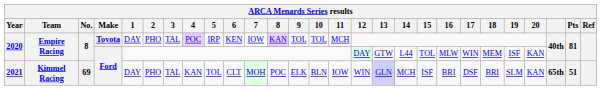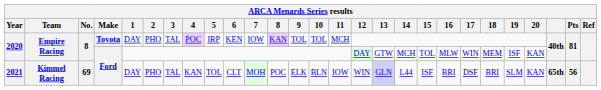 <table class="wikitable" style="text-align:center; font-size:75%">
 <tr>
 <th colspan="27"><a href='#'>ARCA Menards Series</a> results</th>
 </tr>
 <tr>
 <th>Year</th>
 <th>Team</th>
 <th>No.</th>
 <th>Make</th>
 <th>1</th>
 <th>2</th>
 <th>3</th>
 <th>4</th>
 <th>5</th>
 <th>6</th>
 <th>7</th>
 <th>8</th>
 <th>9</th>
 <th>10</th>
 <th>11</th>
 <th>12</th>
 <th>13</th>
 <th>14</th>
 <th>15</th>
 <th>16</th>
 <th>17</th>
 <th>18</th>
 <th>19</th>
 <th>20</th>
 <th></th>
 <th>Pts</th>
 <th>Ref</th>
 </tr>
 <tr>
 <th rowspan="2"><a href='#'>2020</a></th>
 <th rowspan="2"><a href='#'>Empire Racing</a></th>
 <th rowspan="2">8</th>
 <th><a href='#'>Toyota</a></th>
 <td><a href='#'>DAY</a></td>
 <td><a href='#'>PHO</a></td>
 <td><a href='#'>TAL</a></td>
 <td style="background:#EFCFFF;"><a href='#'>POC</a><br></td>
 <td><a href='#'>IRP</a></td>
 <td><a href='#'>KEN</a></td>
 <td><a href='#'>IOW</a></td>
 <td style="background:#EFCFFF;"><a href='#'>KAN</a><br></td>
 <td><a href='#'>TOL</a></td>
 <td><a href='#'>TOL</a></td>
 <td><a href='#'>MCH</a></td>
 <td colspan="9"></td>
 <th rowspan="2">40th</th>
 <th rowspan="2">81</th>
 <th rowspan="2"></th>
 </tr>
 <tr>
 <th rowspan="2"><a href='#'>Ford</a></th>
 <td colspan="11"></td>
 <td style="background:#DFFFDF;"><a href='#'>DAY</a><br></td>
 <td><a href='#'>GTW</a></td>
-<td><a href='#'>L44</a></td>
+<td><a href='#'>MCH</a></td>
 <td><a href='#'>TOL</a></td>
 <td><a href='#'>MLW</a></td>
 <td><a href='#'>WIN</a></td>
 <td><a href='#'>MEM</a></td>
 <td><a href='#'>ISF</a></td>
 <td><a href='#'>KAN</a></td>
 </tr>
 <tr>
 <th><a href='#'>2021</a></th>
 <th><a href='#'>Kimmel Racing</a></th>
 <th>69</th>
 <td><a href='#'>DAY</a></td>
 <td><a href='#'>PHO</a></td>
 <td><a href='#'>TAL</a></td>
 <td><a href='#'>KAN</a></td>
 <td><a href='#'>TOL</a></td>
 <td><a href='#'>CLT</a></td>
 <td style="background:#DFFFDF;"><a href='#'>MOH</a><br></td>
 <td><a href='#'>POC</a></td>
 <td><a href='#'>ELK</a></td>
 <td><a href='#'>BLN</a></td>
 <td><a href='#'>IOW</a></td>
 <td><a href='#'>WIN</a></td>
 <td style="background:#CFCFFF;"><a href='#'>GLN</a><br></td>
-<td><a href='#'>MCH</a></td>
+<td><a href='#'>L44</a></td>
 <td><a href='#'>ISF</a></td>
 <td><a href='#'>BRI</a></td>
 <td><a href='#'>DSF</a></td>
 <td><a href='#'>BRI</a></td>
 <td><a href='#'>SLM</a></td>
 <td><a href='#'>KAN</a></td>
 <th>65th</th>
-<th>51</th>
+<th>56</th>
 <th></th>
 </tr>
 </table>
